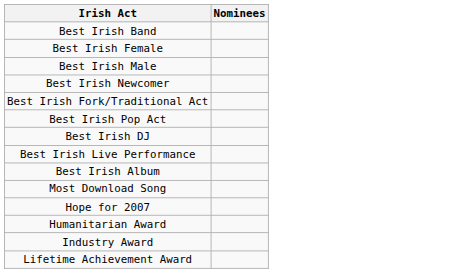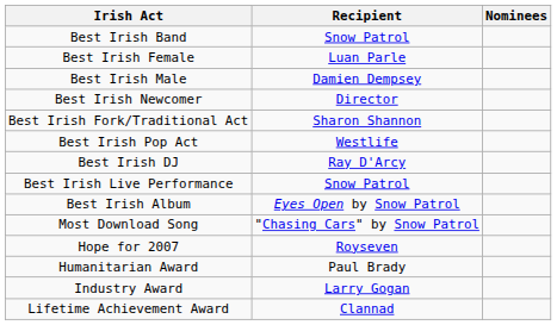 <table class="wikitable sortable">
 <tr>
 <th>Irish Act</th>
+<th>Recipient</th>
 <th class=unsortable>Nominees</th>
 </tr>
 <tr>
 <td align="center">Best Irish Band</td>
+<td align="center"><a href='#'>Snow Patrol</a></td>
 <td align="center"></td>
 </tr>
 <tr>
 <td align="center">Best Irish Female</td>
+<td align="center"><a href='#'>Luan Parle</a></td>
 <td align="center"></td>
 </tr>
 <tr>
 <td align="center">Best Irish Male</td>
+<td align="center"><a href='#'>Damien Dempsey</a></td>
 <td align="center"></td>
 </tr>
 <tr>
 <td align="center">Best Irish Newcomer</td>
+<td align="center"><a href='#'>Director</a></td>
 <td align="center"></td>
 </tr>
 <tr>
 <td align="center">Best Irish Fork/Traditional Act</td>
+<td align="center"><a href='#'>Sharon Shannon</a></td>
 <td align="center"></td>
 </tr>
 <tr>
 <td align="center">Best Irish Pop Act</td>
+<td align="center"><a href='#'>Westlife</a></td>
 <td align="center"></td>
 </tr>
 <tr>
 <td align="center">Best Irish DJ</td>
+<td align="center"><a href='#'>Ray D'Arcy</a></td>
 <td align="center"></td>
 </tr>
 <tr>
 <td align="center">Best Irish Live Performance</td>
+<td align="center"><a href='#'>Snow Patrol</a></td>
 <td align="center"></td>
 </tr>
 <tr>
 <td align="center">Best Irish Album</td>
+<td align="center"><em><a href='#'>Eyes Open</a></em> by <a href='#'>Snow Patrol</a></td>
 <td align="center"></td>
 </tr>
 <tr>
 <td align="center">Most Download Song</td>
+<td align="center">"<a href='#'>Chasing Cars</a>" by <a href='#'>Snow Patrol</a></td>
 <td align="center"></td>
 </tr>
 <tr>
 <td align="center">Hope for 2007</td>
+<td align="center"><a href='#'>Royseven</a></td>
 <td align="center"></td>
 </tr>
 <tr>
 <td align="center">Humanitarian Award</td>
+<td align="center">Paul Brady</td>
 <td align="center"></td>
 </tr>
 <tr>
 <td align="center">Industry Award</td>
+<td align="center"><a href='#'>Larry Gogan</a></td>
 <td align="center"></td>
 </tr>
 <tr>
 <td align="center">Lifetime Achievement Award</td>
+<td align="center"><a href='#'>Clannad</a></td>
 <td align="center"></td>
 </tr>
 </table>
